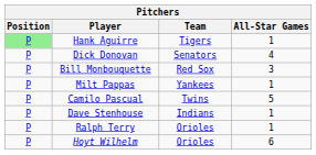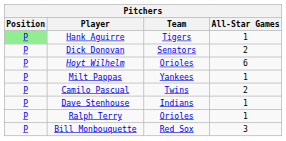 <table class="wikitable" style="font-size: 100%; text-align:center;">
 <tr>
 <th colspan="4">Pitchers</th>
 </tr>
 <tr>
 <th>Position</th>
 <th width="150">Player</th>
 <th width="100">Team</th>
 <th>All-Star Games</th>
 </tr>
 <tr>
 <td style="background: lightgreen;"><a href='#'>P</a></td>
 <td><a href='#'>Hank Aguirre</a></td>
 <td><a href='#'>Tigers</a></td>
 <td>1</td>
 </tr>
 <tr>
 <td><a href='#'>P</a></td>
 <td><a href='#'>Dick Donovan</a></td>
 <td><a href='#'>Senators</a></td>
-<td>4</td>
+<td>2</td>
 </tr>
 <tr>
 <td><a href='#'>P</a></td>
-<td><a href='#'>Bill Monbouquette</a></td>
-<td><a href='#'>Red Sox</a></td>
-<td>3</td>
+<td><em><a href='#'>Hoyt Wilhelm</a></em></td>
+<td><a href='#'>Orioles</a></td>
+<td>6</td>
 </tr>
 <tr>
 <td><a href='#'>P</a></td>
 <td><a href='#'>Milt Pappas</a></td>
 <td><a href='#'>Yankees</a></td>
 <td>1</td>
 </tr>
 <tr>
 <td><a href='#'>P</a></td>
 <td><a href='#'>Camilo Pascual</a></td>
 <td><a href='#'>Twins</a></td>
-<td>5</td>
+<td>2</td>
 </tr>
 <tr>
 <td><a href='#'>P</a></td>
 <td><a href='#'>Dave Stenhouse</a></td>
 <td><a href='#'>Indians</a></td>
 <td>1</td>
 </tr>
 <tr>
 <td><a href='#'>P</a></td>
 <td><a href='#'>Ralph Terry</a></td>
 <td><a href='#'>Orioles</a></td>
 <td>1</td>
 </tr>
 <tr>
 <td><a href='#'>P</a></td>
-<td><em><a href='#'>Hoyt Wilhelm</a></em></td>
-<td><a href='#'>Orioles</a></td>
-<td>6</td>
+<td><a href='#'>Bill Monbouquette</a></td>
+<td><a href='#'>Red Sox</a></td>
+<td>3</td>
 </tr>
 </table>
